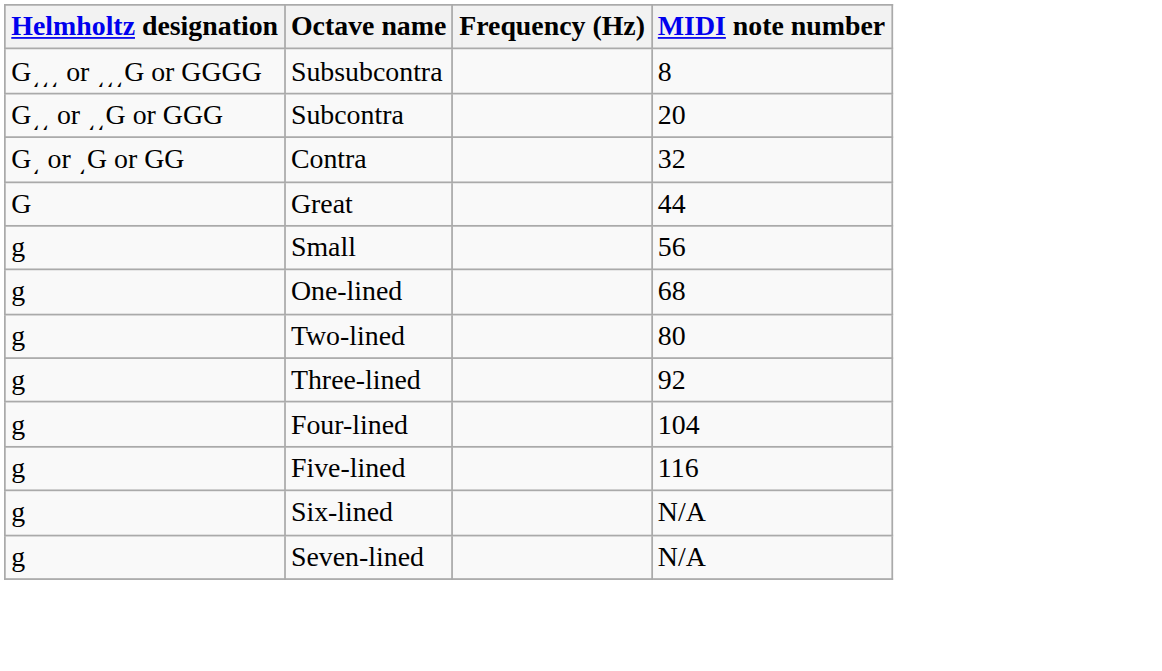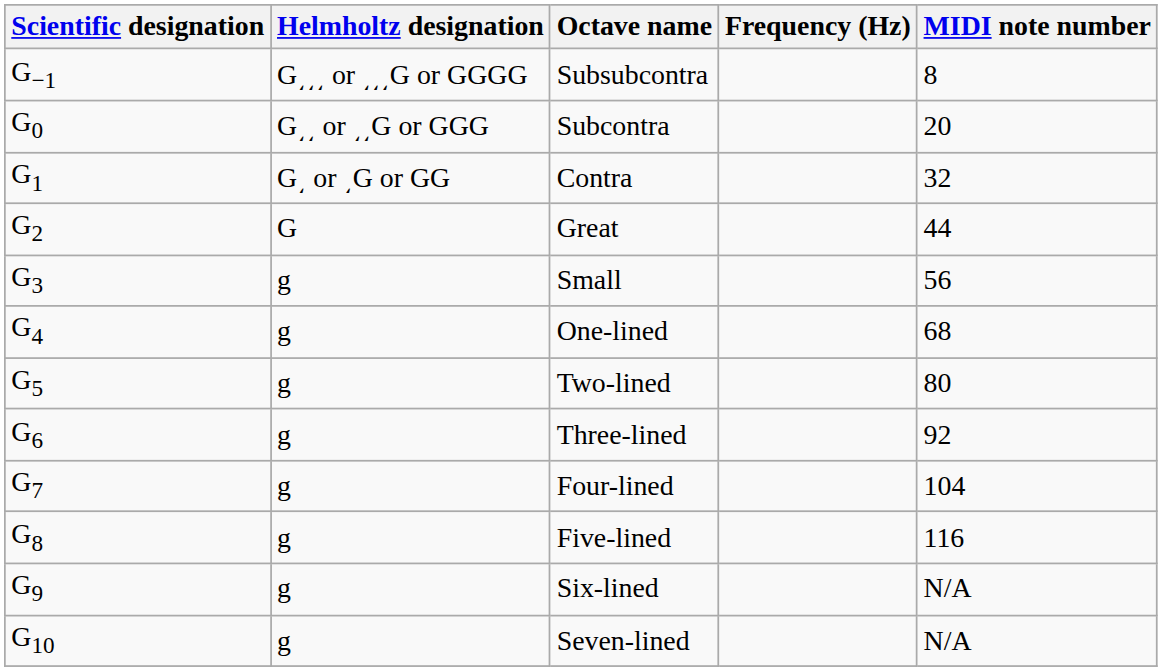 <table class="wikitable">
 <tr>
+<th><a href='#'>Scientific</a> designation</th>
 <th><a href='#'>Helmholtz</a> designation</th>
 <th>Octave name</th>
 <th>Frequency (Hz)</th>
 <th><a href='#'>MIDI</a> note  number</th>
 </tr>
 <tr>
+<td>G<sub>−1</sub></td>
 <td>G͵͵͵ or ͵͵͵G or GGGG</td>
 <td>Subsubcontra</td>
 <td align="right"></td>
 <td>8</td>
 </tr>
 <tr>
+<td>G<sub>0</sub></td>
 <td>G͵͵ or ͵͵G or GGG</td>
 <td>Subcontra</td>
 <td align="right"></td>
 <td>20</td>
 </tr>
 <tr>
+<td>G<sub>1</sub></td>
 <td>G͵ or ͵G or GG</td>
 <td>Contra</td>
 <td align="right"></td>
 <td>32</td>
 </tr>
 <tr>
+<td>G<sub>2</sub></td>
 <td>G</td>
 <td>Great</td>
 <td align="right"></td>
 <td>44</td>
 </tr>
 <tr>
+<td>G<sub>3</sub></td>
 <td>g</td>
 <td>Small</td>
 <td align="right"></td>
 <td>56</td>
 </tr>
 <tr>
+<td>G<sub>4</sub></td>
 <td>g</td>
 <td>One-lined</td>
 <td align="right"></td>
 <td>68</td>
 </tr>
 <tr>
+<td>G<sub>5</sub></td>
 <td>g</td>
 <td>Two-lined</td>
 <td align="right"></td>
 <td>80</td>
 </tr>
 <tr>
+<td>G<sub>6</sub></td>
 <td>g</td>
 <td>Three-lined</td>
 <td align="right"></td>
 <td>92</td>
 </tr>
 <tr>
+<td>G<sub>7</sub></td>
 <td>g</td>
 <td>Four-lined</td>
 <td align="right"></td>
 <td>104</td>
 </tr>
 <tr>
+<td>G<sub>8</sub></td>
 <td>g</td>
 <td>Five-lined</td>
 <td align="right"></td>
 <td>116</td>
 </tr>
 <tr>
+<td>G<sub>9</sub></td>
 <td>g</td>
 <td>Six-lined</td>
 <td align="right"></td>
 <td>N/A</td>
 </tr>
 <tr>
+<td>G<sub>10</sub></td>
 <td>g</td>
 <td>Seven-lined</td>
 <td align="right"></td>
 <td>N/A</td>
 </tr>
 </table>
